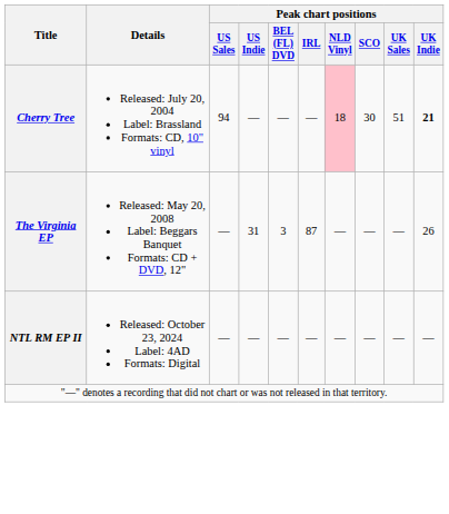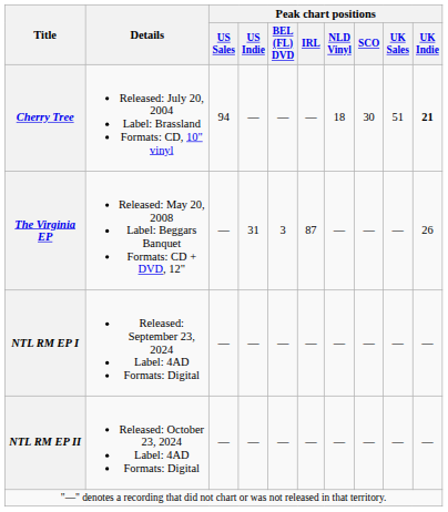 <table class="wikitable plainrowheaders" style="text-align:center;">
 <tr>
 <th scope="col" rowspan="2" style="width:13.5em;">Title</th>
 <th scope="col" rowspan="2" style="width:18em;">Details</th>
 <th scope="col" colspan="8">Peak chart positions</th>
 </tr>
 <tr>
 <th scope="col" style="width:2.8em;font-size:90%;"><a href='#'>US<br>Sales</a><br></th>
 <th scope="col" style="width:2.8em;font-size:90%;"><a href='#'>US<br>Indie</a><br></th>
 <th scope="col" style="width:2.8em;font-size:90%;"><a href='#'>BEL<br>(FL)<br>DVD</a><br></th>
 <th scope="col" style="width:2.8em;font-size:90%;"><a href='#'>IRL</a><br></th>
 <th scope="col" style="width:2.8em;font-size:90%;"><a href='#'>NLD<br>Vinyl</a><br></th>
 <th scope="col" style="width:2.8em;font-size:90%;"><a href='#'>SCO</a><br></th>
 <th scope="col" style="width:2.8em;font-size:90%;"><a href='#'>UK<br>Sales</a><br></th>
 <th scope="col" style="width:2.8em;font-size:90%;"><a href='#'>UK<br>Indie</a><br></th>
 </tr>
 <tr>
 <th scope="row"><em><a href='#'>Cherry Tree</a></em></th>
 <td><br><ul><li>Released: July 20, 2004</li><li>Label: Brassland</li><li>Formats: CD, <a href='#'>10" vinyl</a></li></ul></td>
 <td>94</td>
 <td>—</td>
 <td>—</td>
 <td>—</td>
-<td style="background: pink;">18</td>
+<td>18</td>
 <td>30</td>
 <td>51</td>
 <td><strong>21</strong></td>
 </tr>
 <tr>
 <th scope="row"><em><a href='#'>The Virginia EP</a></em></th>
 <td><br><ul><li>Released: May 20, 2008</li><li>Label: Beggars Banquet</li><li>Formats: CD + <a href='#'>DVD</a>, 12"</li></ul></td>
 <td>—</td>
 <td>31</td>
 <td>3</td>
 <td>87</td>
 <td>—</td>
 <td>—</td>
 <td>—</td>
 <td>26</td>
 </tr>
 <tr>
+<th scope="row"><em>NTL RM EP I</em></th>
+<td><br><ul><li>Released: September 23, 2024</li><li>Label: 4AD</li><li>Formats: Digital</li></ul></td>
+<td>—</td>
+<td>—</td>
+<td>—</td>
+<td>—</td>
+<td>—</td>
+<td>—</td>
+<td>—</td>
+<td>—</td>
+</tr>
+<tr>
 <th scope="row"><em>NTL RM EP II</em></th>
 <td><br><ul><li>Released: October 23, 2024</li><li>Label: 4AD</li><li>Formats: Digital</li></ul></td>
 <td>—</td>
 <td>—</td>
 <td>—</td>
 <td>—</td>
 <td>—</td>
 <td>—</td>
 <td>—</td>
 <td>—</td>
 </tr>
 <tr>
 <td colspan="10" style="font-size:90%">"—" denotes a recording that did not chart or was not released in that territory.</td>
 </tr>
 </table>
